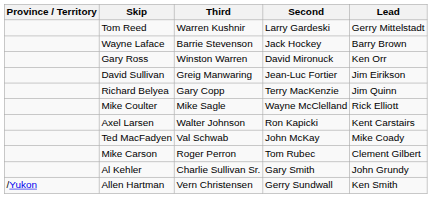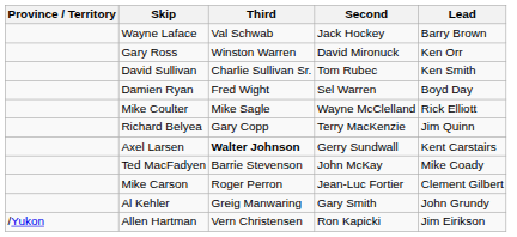 <table class="wikitable">
 <tr>
 <th>Province / Territory</th>
 <th>Skip</th>
 <th>Third</th>
 <th>Second</th>
 <th>Lead</th>
 </tr>
 <tr>
 <td></td>
-<td>Tom Reed</td>
-<td>Warren Kushnir</td>
-<td>Larry Gardeski</td>
-<td>Gerry Mittelstadt</td>
-</tr>
-<tr>
-<td></td>
 <td>Wayne Laface</td>
-<td>Barrie Stevenson</td>
+<td>Val Schwab</td>
 <td>Jack Hockey</td>
 <td>Barry Brown</td>
 </tr>
 <tr>
 <td></td>
 <td>Gary Ross</td>
 <td>Winston Warren</td>
 <td>David Mironuck</td>
 <td>Ken Orr</td>
 </tr>
 <tr>
 <td></td>
 <td>David Sullivan</td>
-<td>Greig Manwaring</td>
-<td>Jean-Luc Fortier</td>
-<td>Jim Eirikson</td>
+<td>Charlie Sullivan Sr.</td>
+<td>Tom Rubec</td>
+<td>Ken Smith</td>
+</tr>
+<tr>
+<td></td>
+<td>Damien Ryan</td>
+<td>Fred Wight</td>
+<td>Sel Warren</td>
+<td>Boyd Day</td>
+</tr>
+<tr>
+<td></td>
+<td>Mike Coulter</td>
+<td>Mike Sagle</td>
+<td>Wayne McClelland</td>
+<td>Rick Elliott</td>
 </tr>
 <tr>
 <td></td>
 <td>Richard Belyea</td>
 <td>Gary Copp</td>
 <td>Terry MacKenzie</td>
 <td>Jim Quinn</td>
 </tr>
 <tr>
 <td></td>
-<td>Mike Coulter</td>
-<td>Mike Sagle</td>
-<td>Wayne McClelland</td>
-<td>Rick Elliott</td>
-</tr>
-<tr>
-<td></td>
 <td>Axel Larsen</td>
-<td>Walter Johnson</td>
-<td>Ron Kapicki</td>
+<td><strong>Walter Johnson</strong></td>
+<td>Gerry Sundwall</td>
 <td>Kent Carstairs</td>
 </tr>
 <tr>
 <td></td>
 <td>Ted MacFadyen</td>
-<td>Val Schwab</td>
+<td>Barrie Stevenson</td>
 <td>John McKay</td>
 <td>Mike Coady</td>
 </tr>
 <tr>
 <td></td>
 <td>Mike Carson</td>
 <td>Roger Perron</td>
-<td>Tom Rubec</td>
+<td>Jean-Luc Fortier</td>
 <td>Clement Gilbert</td>
 </tr>
 <tr>
 <td></td>
 <td>Al Kehler</td>
-<td>Charlie Sullivan Sr.</td>
+<td>Greig Manwaring</td>
 <td>Gary Smith</td>
 <td>John Grundy</td>
 </tr>
 <tr>
 <td>/<a href='#'>Yukon</a></td>
 <td>Allen Hartman</td>
 <td>Vern Christensen</td>
-<td>Gerry Sundwall</td>
-<td>Ken Smith</td>
+<td>Ron Kapicki</td>
+<td>Jim Eirikson</td>
 </tr>
 </table>
